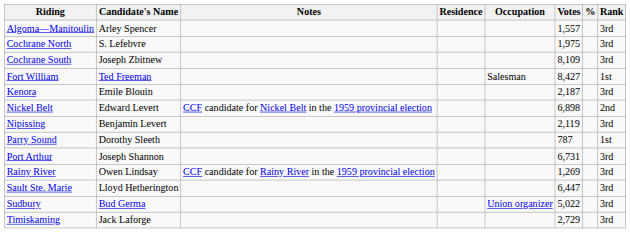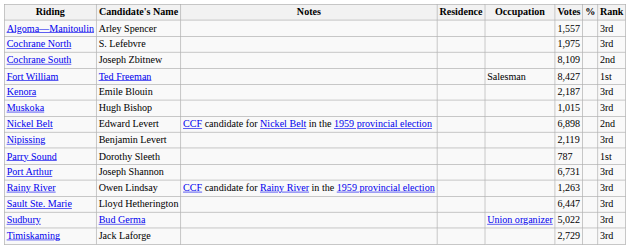 <table class="wikitable sortable">
 <tr>
 <th>Riding<br></th>
 <th>Candidate's Name</th>
 <th>Notes</th>
 <th>Residence</th>
 <th>Occupation</th>
 <th>Votes</th>
 <th>%</th>
 <th>Rank</th>
 </tr>
 <tr>
 <td><a href='#'>Algoma—Manitoulin</a></td>
 <td>Arley Spencer</td>
 <td></td>
 <td></td>
 <td></td>
 <td>1,557</td>
 <td></td>
 <td>3rd</td>
 </tr>
 <tr>
 <td><a href='#'>Cochrane North</a></td>
 <td>S. Lefebvre</td>
 <td></td>
 <td></td>
 <td></td>
 <td>1,975</td>
 <td></td>
 <td>3rd</td>
 </tr>
 <tr>
 <td><a href='#'>Cochrane South</a></td>
 <td>Joseph Zbitnew</td>
 <td></td>
 <td></td>
 <td></td>
 <td>8,109</td>
 <td></td>
-<td>3rd</td>
+<td>2nd</td>
 </tr>
 <tr>
 <td><a href='#'>Fort William</a></td>
 <td><a href='#'>Ted Freeman</a></td>
 <td></td>
 <td></td>
 <td>Salesman</td>
 <td>8,427</td>
 <td></td>
 <td>1st</td>
 </tr>
 <tr>
 <td><a href='#'>Kenora</a></td>
 <td>Emile Blouin</td>
 <td></td>
 <td></td>
 <td></td>
 <td>2,187</td>
+<td></td>
+<td>3rd</td>
+</tr>
+<tr>
+<td><a href='#'>Muskoka</a></td>
+<td>Hugh Bishop</td>
+<td></td>
+<td></td>
+<td></td>
+<td>1,015</td>
 <td></td>
 <td>3rd</td>
 </tr>
 <tr>
 <td><a href='#'>Nickel Belt</a></td>
 <td>Edward Levert</td>
 <td><a href='#'>CCF</a> candidate for <a href='#'>Nickel Belt</a> in the <a href='#'>1959 provincial election</a></td>
 <td></td>
 <td></td>
 <td>6,898</td>
 <td></td>
 <td>2nd</td>
 </tr>
 <tr>
 <td><a href='#'>Nipissing</a></td>
 <td>Benjamin Levert</td>
 <td></td>
 <td></td>
 <td></td>
 <td>2,119</td>
 <td></td>
 <td>3rd</td>
 </tr>
 <tr>
 <td><a href='#'>Parry Sound</a></td>
 <td>Dorothy Sleeth</td>
 <td></td>
 <td></td>
 <td></td>
 <td>787</td>
 <td></td>
 <td>1st</td>
 </tr>
 <tr>
 <td><a href='#'>Port Arthur</a></td>
 <td>Joseph Shannon</td>
 <td></td>
 <td></td>
 <td></td>
 <td>6,731</td>
 <td></td>
 <td>3rd</td>
 </tr>
 <tr>
 <td><a href='#'>Rainy River</a></td>
 <td>Owen Lindsay</td>
 <td><a href='#'>CCF</a> candidate for <a href='#'>Rainy River</a> in the <a href='#'>1959 provincial election</a></td>
 <td></td>
 <td></td>
-<td>1,269</td>
+<td>1,263</td>
 <td></td>
 <td>3rd</td>
 </tr>
 <tr>
 <td><a href='#'>Sault Ste. Marie</a></td>
 <td>Lloyd Hetherington</td>
 <td></td>
 <td></td>
 <td></td>
 <td>6,447</td>
 <td></td>
 <td>3rd</td>
 </tr>
 <tr>
 <td><a href='#'>Sudbury</a></td>
 <td><a href='#'>Bud Germa</a></td>
 <td></td>
 <td></td>
 <td><a href='#'>Union organizer</a></td>
 <td>5,022</td>
 <td></td>
 <td>3rd</td>
 </tr>
 <tr>
 <td><a href='#'>Timiskaming</a></td>
 <td>Jack Laforge</td>
 <td></td>
 <td></td>
 <td></td>
 <td>2,729</td>
 <td></td>
 <td>3rd</td>
 </tr>
 </table>
